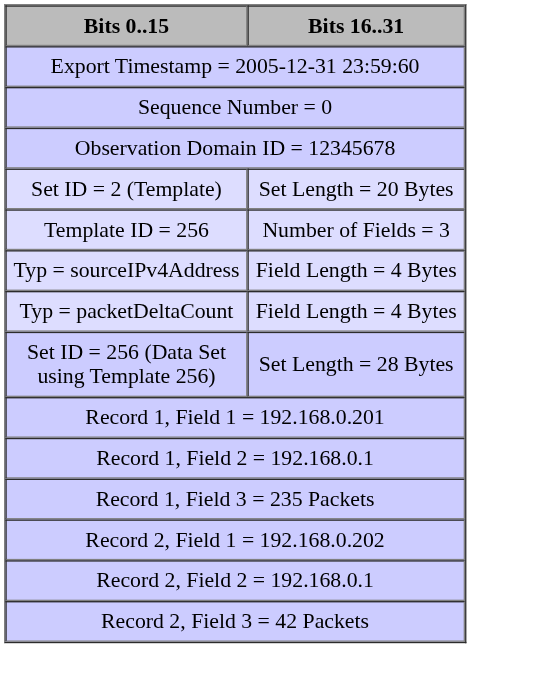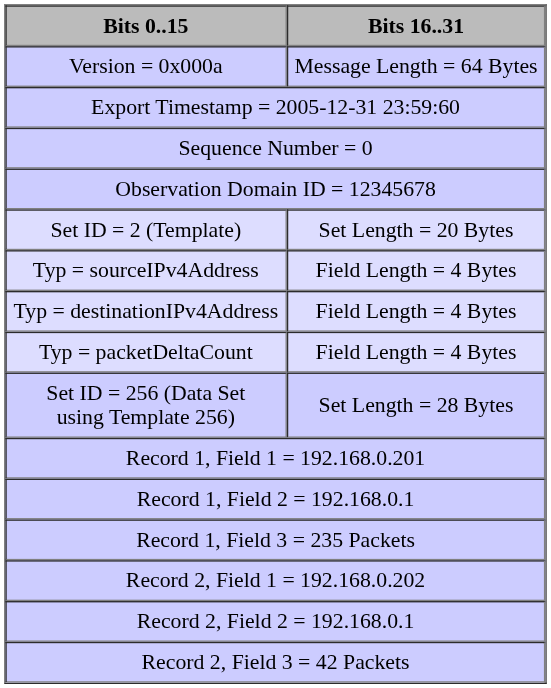 <table border="1" cellspacing="0" cellpadding="5">
 <tr ---->
 <th bgcolor="#BBBBBB">Bits 0..15</th>
 <th bgcolor="#BBBBBB">Bits 16..31</th>
+</tr>
+<tr ---->
+<td align="center" bgcolor="#CCCCFF">Version = 0x000a</td>
+<td align="center" bgcolor="#CCCCFF">Message Length = 64 Bytes</td>
 </tr>
 <tr ---->
 <td colspan="2" align="center" bgcolor="#CCCCFF">Export Timestamp = 2005-12-31 23:59:60 </td>
 </tr>
 <tr ---->
 <td colspan="2" align="center" bgcolor="#CCCCFF">Sequence Number = 0</td>
 </tr>
 <tr ---->
 <td colspan="2" align="center" bgcolor="#CCCCFF">Observation Domain ID = 12345678</td>
 </tr>
 <tr ---->
 <td align="center" bgcolor="#DDDDFF">Set ID = 2 (Template)</td>
 <td align="center" bgcolor="#DDDDFF">Set Length = 20 Bytes</td>
 </tr>
 <tr ---->
-<td align="center" bgcolor="#DDDDFF">Template ID = 256</td>
-<td align="center" bgcolor="#DDDDFF">Number of Fields = 3</td>
+<td align="center" bgcolor="#DDDDFF">Typ = sourceIPv4Address</td>
+<td align="center" bgcolor="#DDDDFF">Field Length = 4 Bytes</td>
 </tr>
 <tr ---->
-<td align="center" bgcolor="#DDDDFF">Typ = sourceIPv4Address</td>
+<td align="center" bgcolor="#DDDDFF">Typ = destinationIPv4Address</td>
 <td align="center" bgcolor="#DDDDFF">Field Length = 4 Bytes</td>
 </tr>
 <tr ---->
 <td align="center" bgcolor="#DDDDFF">Typ = packetDeltaCount</td>
 <td align="center" bgcolor="#DDDDFF">Field Length = 4 Bytes</td>
 </tr>
 <tr ---->
 <td align="center" bgcolor="#CCCCFF">Set ID = 256 (Data Set <br>using Template 256)</td>
 <td align="center" bgcolor="#CCCCFF">Set Length = 28 Bytes</td>
 </tr>
 <tr ---->
 <td colspan="2" align="center" bgcolor="#CCCCFF">Record 1, Field 1 = 192.168.0.201</td>
 </tr>
 <tr ---->
 <td colspan="2" align="center" bgcolor="#CCCCFF">Record 1, Field 2 = 192.168.0.1</td>
 </tr>
 <tr ---->
 <td colspan="2" align="center" bgcolor="#CCCCFF">Record 1, Field 3 = 235 Packets</td>
 </tr>
 <tr ---->
 <td colspan="2" align="center" bgcolor="#CCCCFF">Record 2, Field 1 = 192.168.0.202</td>
 </tr>
 <tr ---->
 <td colspan="2" align="center" bgcolor="#CCCCFF">Record 2, Field 2 = 192.168.0.1</td>
 </tr>
 <tr ---->
 <td colspan="2" align="center" bgcolor="#CCCCFF">Record 2, Field 3 = 42 Packets</td>
 </tr>
 </table>
